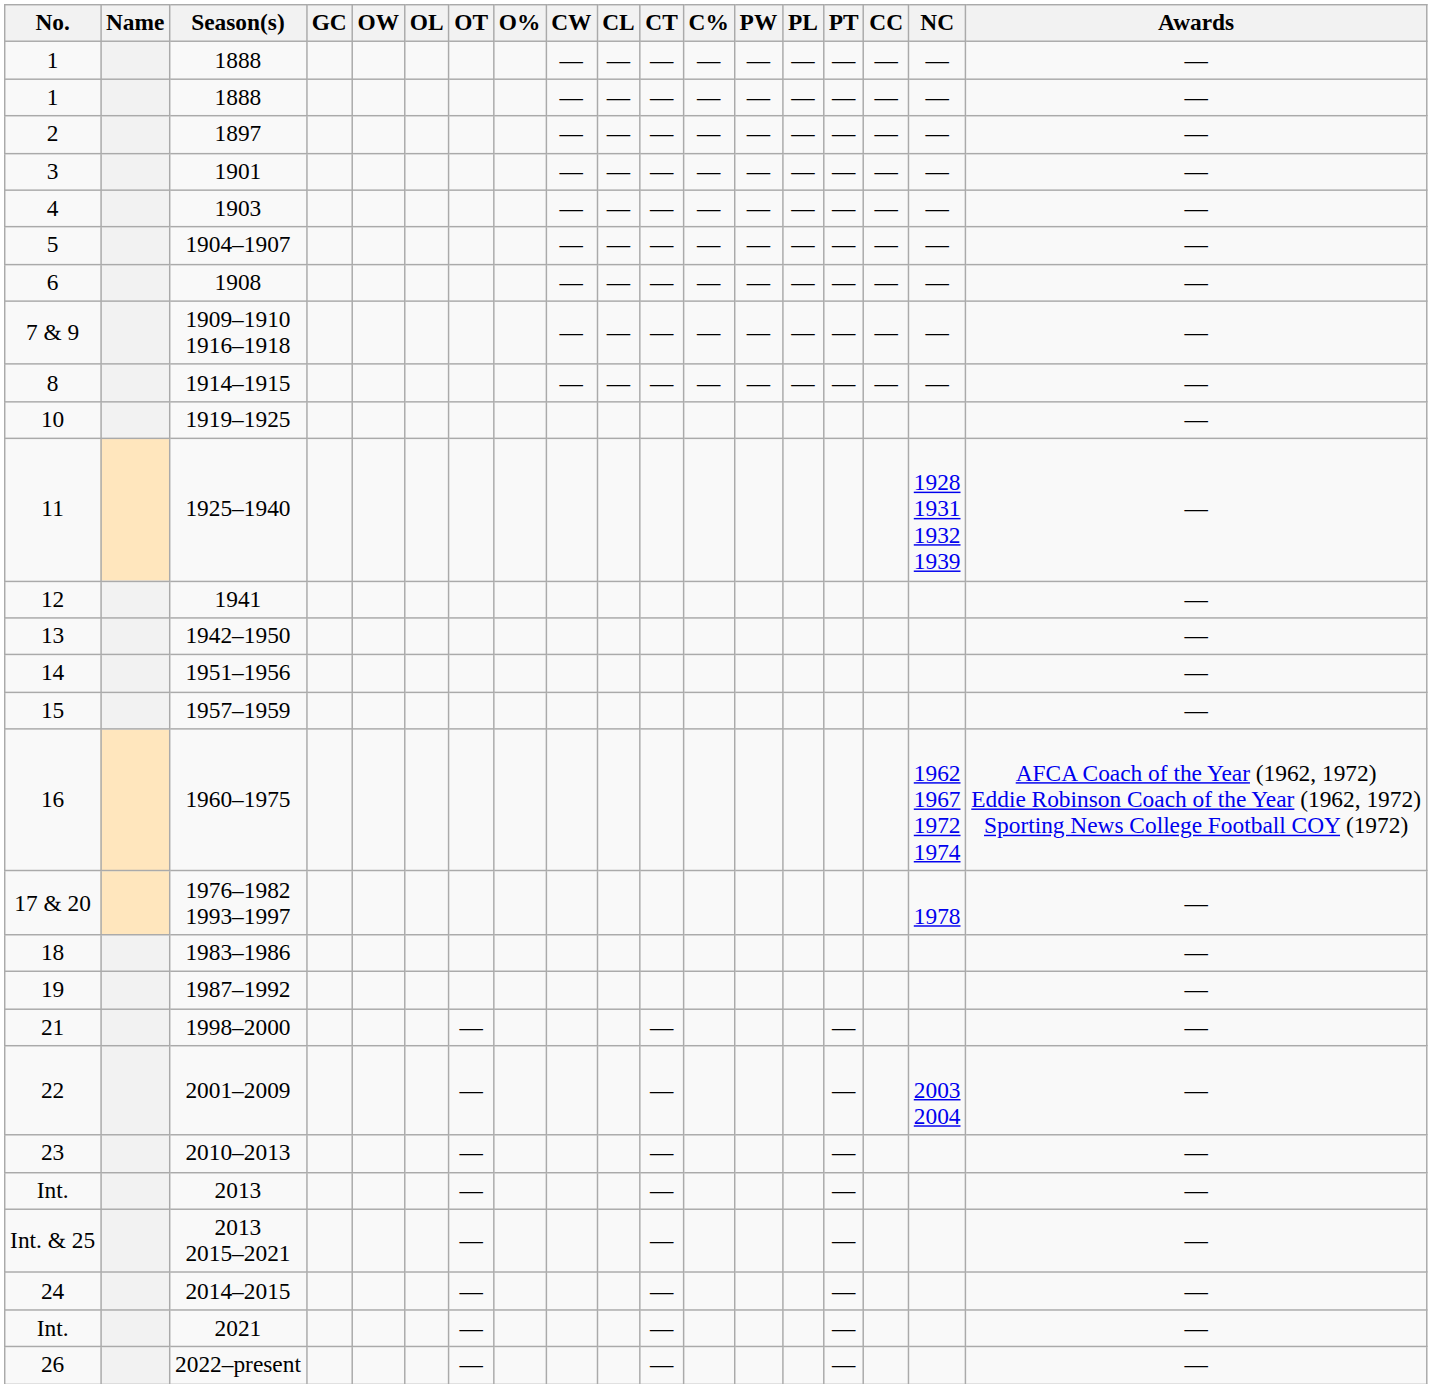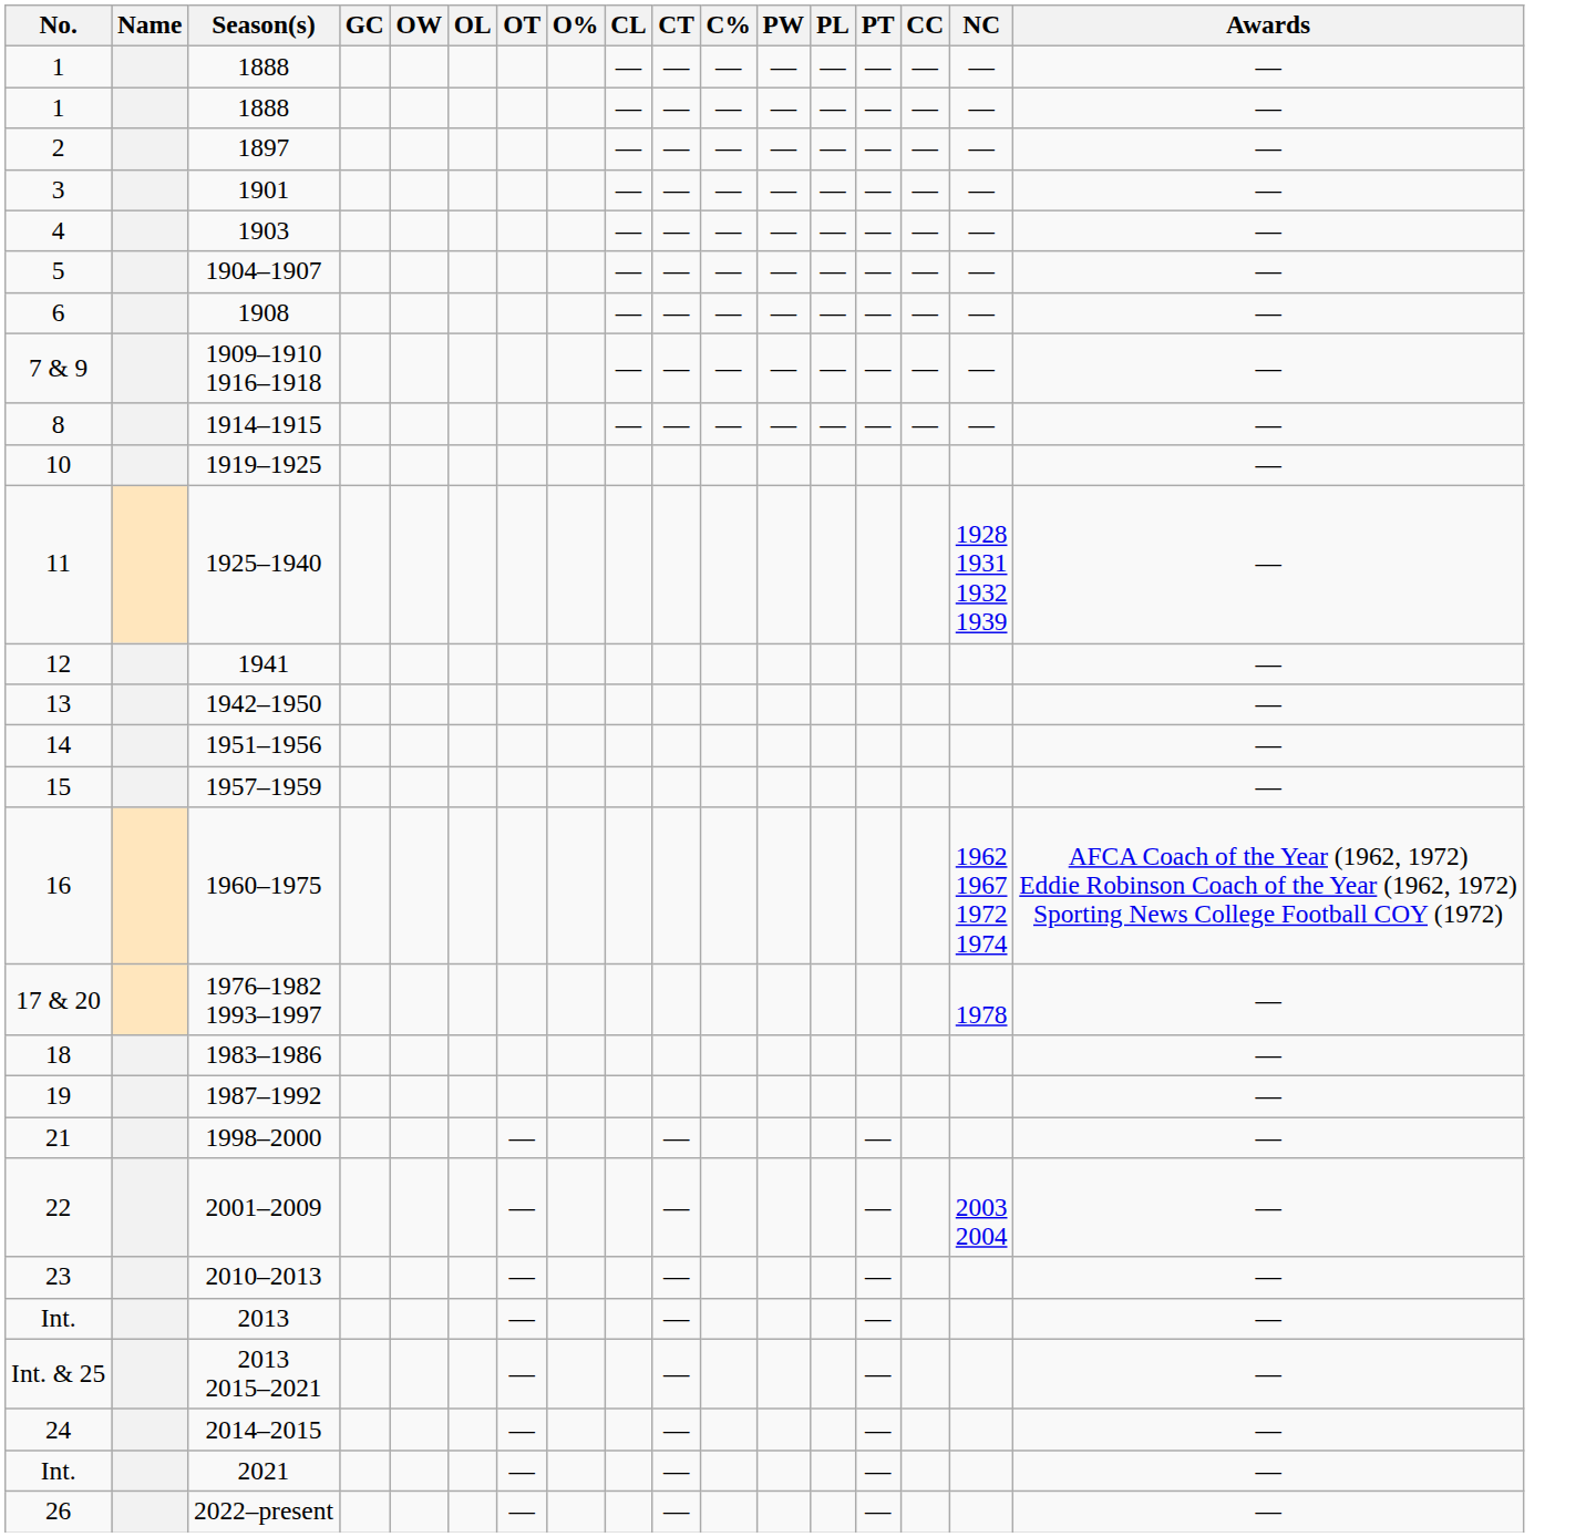 <table class="wikitable sortable" style="text-align:center">
 <tr>
 <th scope="col" class="unsortable">No.</th>
 <th scope="col">Name<br></th>
 <th scope="col">Season(s)<br></th>
 <th scope="col">GC</th>
 <th scope="col">OW</th>
 <th scope="col">OL</th>
 <th scope="col">OT</th>
 <th scope="col">O%</th>
-<th scope="col">CW</th>
 <th scope="col">CL</th>
 <th scope="col">CT</th>
 <th scope="col">C%</th>
 <th scope="col">PW</th>
 <th scope="col">PL</th>
 <th scope="col">PT</th>
 <th scope="col">CC</th>
 <th scope="col">NC</th>
 <th scope="col" class="unsortable">Awards</th>
 </tr>
 <tr>
 <td>1</td>
 <th scope="row"></th>
 <td>1888</td>
 <td></td>
 <td></td>
 <td></td>
 <td></td>
 <td></td>
 <td>—</td>
 <td>—</td>
 <td>—</td>
 <td>—</td>
 <td>—</td>
 <td>—</td>
 <td>—</td>
 <td>—</td>
 <td>—</td>
-<td>—</td>
 </tr>
 <tr>
 <td>1</td>
 <th scope="row"></th>
 <td>1888</td>
 <td></td>
 <td></td>
 <td></td>
 <td></td>
 <td></td>
-<td>—</td>
 <td>—</td>
 <td>—</td>
 <td>—</td>
 <td>—</td>
 <td>—</td>
 <td>—</td>
 <td>—</td>
 <td>—</td>
 <td>—</td>
 </tr>
 <tr>
 <td>2</td>
 <th scope="row"></th>
 <td>1897</td>
 <td></td>
 <td></td>
 <td></td>
 <td></td>
 <td></td>
 <td>—</td>
 <td>—</td>
 <td>—</td>
 <td>—</td>
 <td>—</td>
 <td>—</td>
 <td>—</td>
 <td>—</td>
 <td>—</td>
-<td>—</td>
 </tr>
 <tr>
 <td>3</td>
 <th scope="row"></th>
 <td>1901</td>
 <td></td>
 <td></td>
 <td></td>
 <td></td>
 <td></td>
-<td>—</td>
 <td>—</td>
 <td>—</td>
 <td>—</td>
 <td>—</td>
 <td>—</td>
 <td>—</td>
 <td>—</td>
 <td>—</td>
 <td>—</td>
 </tr>
 <tr>
 <td>4</td>
 <th scope="row"></th>
 <td>1903</td>
 <td></td>
 <td></td>
 <td></td>
 <td></td>
 <td></td>
 <td>—</td>
 <td>—</td>
 <td>—</td>
 <td>—</td>
 <td>—</td>
 <td>—</td>
 <td>—</td>
 <td>—</td>
 <td>—</td>
-<td>—</td>
 </tr>
 <tr>
 <td>5</td>
 <th scope="row"></th>
 <td>1904–1907</td>
 <td></td>
 <td></td>
 <td></td>
 <td></td>
 <td></td>
-<td>—</td>
 <td>—</td>
 <td>—</td>
 <td>—</td>
 <td>—</td>
 <td>—</td>
 <td>—</td>
 <td>—</td>
 <td>—</td>
 <td>—</td>
 </tr>
 <tr>
 <td>6</td>
 <th scope="row"></th>
 <td>1908</td>
 <td></td>
 <td></td>
 <td></td>
 <td></td>
 <td></td>
 <td>—</td>
 <td>—</td>
 <td>—</td>
 <td>—</td>
 <td>—</td>
 <td>—</td>
 <td>—</td>
 <td>—</td>
 <td>—</td>
-<td>—</td>
 </tr>
 <tr>
 <td>7 & 9</td>
 <th scope="row"></th>
 <td>1909–1910<br>1916–1918</td>
 <td></td>
 <td></td>
 <td></td>
 <td></td>
 <td></td>
-<td>—</td>
 <td>—</td>
 <td>—</td>
 <td>—</td>
 <td>—</td>
 <td>—</td>
 <td>—</td>
 <td>—</td>
 <td>—</td>
 <td>—</td>
 </tr>
 <tr>
 <td>8</td>
 <th scope="row"></th>
 <td>1914–1915</td>
 <td></td>
 <td></td>
 <td></td>
 <td></td>
 <td></td>
 <td>—</td>
 <td>—</td>
 <td>—</td>
 <td>—</td>
 <td>—</td>
 <td>—</td>
 <td>—</td>
 <td>—</td>
 <td>—</td>
-<td>—</td>
 </tr>
 <tr>
 <td>10</td>
 <th scope="row"></th>
 <td>1919–1925</td>
-<td></td>
 <td></td>
 <td></td>
 <td></td>
 <td></td>
 <td></td>
 <td></td>
 <td></td>
 <td></td>
 <td></td>
 <td></td>
 <td></td>
 <td></td>
 <td></td>
 <td>—</td>
 </tr>
 <tr>
 <td>11</td>
 <td scope="row" align="center" bgcolor=#FFE6BD><strong></strong><sup></sup></td>
 <td>1925–1940</td>
-<td></td>
 <td></td>
 <td></td>
 <td></td>
 <td></td>
 <td></td>
 <td></td>
 <td></td>
 <td></td>
 <td></td>
 <td></td>
 <td></td>
 <td></td>
 <td><br><a href='#'>1928</a><br><a href='#'>1931</a><br><a href='#'>1932</a><br><a href='#'>1939</a></td>
 <td>—</td>
 </tr>
 <tr>
 <td>12</td>
 <th scope="row"></th>
 <td>1941</td>
 <td></td>
 <td></td>
 <td></td>
 <td></td>
 <td></td>
 <td></td>
 <td></td>
 <td></td>
 <td></td>
 <td></td>
 <td></td>
 <td></td>
 <td></td>
-<td></td>
 <td>—</td>
 </tr>
 <tr>
 <td>13</td>
 <th scope="row"></th>
 <td>1942–1950</td>
-<td></td>
 <td></td>
 <td></td>
 <td></td>
 <td></td>
 <td></td>
 <td></td>
 <td></td>
 <td></td>
 <td></td>
 <td></td>
 <td></td>
 <td></td>
 <td></td>
 <td>—</td>
 </tr>
 <tr>
 <td>14</td>
 <th scope="row"></th>
 <td>1951–1956</td>
 <td></td>
 <td></td>
 <td></td>
 <td></td>
 <td></td>
 <td></td>
 <td></td>
 <td></td>
 <td></td>
 <td></td>
 <td></td>
 <td></td>
 <td></td>
-<td></td>
 <td>—</td>
 </tr>
 <tr>
 <td>15</td>
 <th scope="row"></th>
 <td>1957–1959</td>
-<td></td>
 <td></td>
 <td></td>
 <td></td>
 <td></td>
 <td></td>
 <td></td>
 <td></td>
 <td></td>
 <td></td>
 <td></td>
 <td></td>
 <td></td>
 <td></td>
 <td>—</td>
 </tr>
 <tr>
 <td>16</td>
 <td scope="row" align="center" bgcolor=#FFE6BD><strong></strong><sup></sup></td>
 <td>1960–1975</td>
 <td></td>
 <td></td>
 <td></td>
 <td></td>
 <td></td>
 <td></td>
 <td></td>
 <td></td>
 <td></td>
 <td></td>
 <td></td>
 <td></td>
-<td></td>
 <td><br><a href='#'>1962</a><br><a href='#'>1967</a><br><a href='#'>1972</a><br><a href='#'>1974</a></td>
 <td><a href='#'>AFCA Coach of the Year</a> (1962, 1972)<br><a href='#'>Eddie Robinson Coach of the Year</a> (1962, 1972)<br><a href='#'>Sporting News College Football COY</a> (1972)</td>
 </tr>
 <tr>
 <td>17 & 20</td>
 <td scope="row" align="center" bgcolor=#FFE6BD><strong></strong><sup></sup></td>
 <td>1976–1982<br>1993–1997</td>
-<td></td>
 <td></td>
 <td></td>
 <td></td>
 <td></td>
 <td></td>
 <td></td>
 <td></td>
 <td></td>
 <td></td>
 <td></td>
 <td></td>
 <td></td>
 <td><br><a href='#'>1978</a></td>
 <td>—</td>
 </tr>
 <tr>
 <td>18</td>
 <th scope="row"></th>
 <td>1983–1986</td>
 <td></td>
 <td></td>
 <td></td>
 <td></td>
 <td></td>
 <td></td>
 <td></td>
 <td></td>
 <td></td>
 <td></td>
 <td></td>
 <td></td>
 <td></td>
-<td></td>
 <td>—</td>
 </tr>
 <tr>
 <td>19</td>
 <th scope="row"></th>
 <td>1987–1992</td>
-<td></td>
 <td></td>
 <td></td>
 <td></td>
 <td></td>
 <td></td>
 <td></td>
 <td></td>
 <td></td>
 <td></td>
 <td></td>
 <td></td>
 <td></td>
 <td></td>
 <td>—</td>
 </tr>
 <tr>
 <td>21</td>
 <th scope="row"></th>
 <td>1998–2000</td>
 <td></td>
 <td></td>
 <td></td>
 <td>—</td>
 <td></td>
 <td></td>
-<td></td>
 <td>—</td>
 <td></td>
 <td></td>
 <td></td>
 <td>—</td>
 <td></td>
 <td></td>
 <td>—</td>
 </tr>
 <tr>
 <td>22</td>
 <th scope="row"></th>
 <td>2001–2009</td>
 <td></td>
 <td></td>
 <td></td>
 <td>—</td>
-<td></td>
 <td></td>
 <td></td>
 <td>—</td>
 <td></td>
 <td></td>
 <td></td>
 <td>—</td>
 <td></td>
 <td><br><a href='#'>2003</a><br><a href='#'>2004</a></td>
 <td>—</td>
 </tr>
 <tr>
 <td>23</td>
 <th scope="row"></th>
 <td>2010–2013</td>
 <td></td>
 <td></td>
 <td></td>
 <td>—</td>
 <td></td>
 <td></td>
-<td></td>
 <td>—</td>
 <td></td>
 <td></td>
 <td></td>
 <td>—</td>
 <td></td>
 <td></td>
 <td>—</td>
 </tr>
 <tr>
 <td>Int.</td>
 <th scope="row"></th>
 <td>2013</td>
 <td></td>
 <td></td>
 <td></td>
 <td>—</td>
-<td></td>
 <td></td>
 <td></td>
 <td>—</td>
 <td></td>
 <td></td>
 <td></td>
 <td>—</td>
 <td></td>
 <td></td>
 <td>—</td>
 </tr>
 <tr>
 <td>Int. & 25</td>
 <th scope="row"></th>
 <td>2013<br>2015–2021</td>
 <td></td>
 <td></td>
 <td></td>
 <td>—</td>
 <td></td>
 <td></td>
-<td></td>
 <td>—</td>
 <td></td>
 <td></td>
 <td></td>
 <td>—</td>
 <td></td>
 <td></td>
 <td>—</td>
 </tr>
 <tr>
 <td>24</td>
 <th scope="row"></th>
 <td>2014–2015</td>
 <td></td>
 <td></td>
 <td></td>
 <td>—</td>
-<td></td>
 <td></td>
 <td></td>
 <td>—</td>
 <td></td>
 <td></td>
 <td></td>
 <td>—</td>
 <td></td>
 <td></td>
 <td>—</td>
 </tr>
 <tr>
 <td>Int.</td>
 <th scope="row"></th>
 <td>2021</td>
 <td></td>
 <td></td>
 <td></td>
 <td>—</td>
 <td></td>
 <td></td>
-<td></td>
 <td>—</td>
 <td></td>
 <td></td>
 <td></td>
 <td>—</td>
 <td></td>
 <td></td>
 <td>—</td>
 </tr>
 <tr>
 <td>26</td>
 <th scope="row"></th>
 <td>2022–present</td>
 <td></td>
 <td></td>
 <td></td>
 <td>—</td>
 <td></td>
 <td></td>
-<td></td>
 <td>—</td>
 <td></td>
 <td></td>
 <td></td>
 <td>—</td>
 <td></td>
 <td></td>
 <td>—</td>
 </tr>
 </table>
